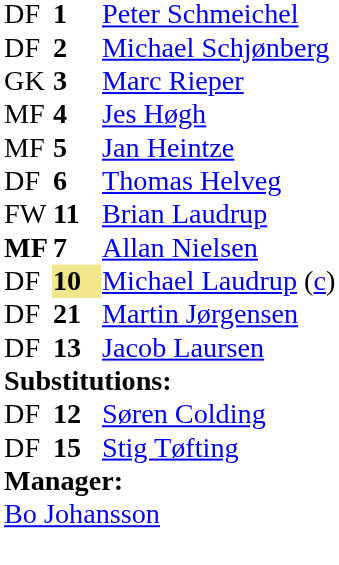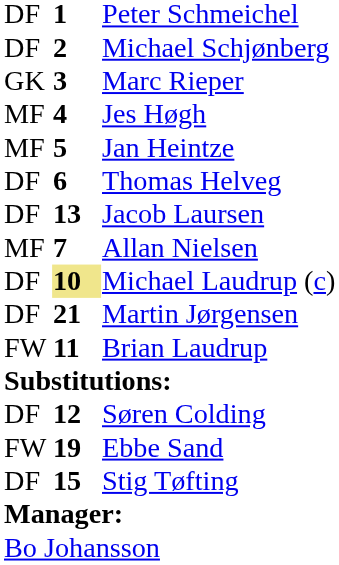 <table cellspacing="0" cellpadding="0" style="font-size:90%; margin:auto;">
 <tr>
 <th width="25"></th>
 <th width="25"></th>
 </tr>
 <tr>
 <td>DF</td>
 <td><strong>1</strong></td>
 <td><a href='#'>Peter Schmeichel</a></td>
 <td></td>
 </tr>
 <tr>
 <td>DF</td>
 <td><strong>2</strong></td>
 <td><a href='#'>Michael Schjønberg</a></td>
 <td></td>
 </tr>
 <tr>
 <td>GK</td>
 <td><strong>3</strong></td>
 <td><a href='#'>Marc Rieper</a></td>
 </tr>
 <tr>
 <td>MF</td>
 <td><strong>4</strong></td>
 <td><a href='#'>Jes Høgh</a></td>
 </tr>
 <tr>
 <td>MF</td>
 <td><strong>5</strong></td>
 <td><a href='#'>Jan Heintze</a></td>
 </tr>
 <tr>
 <td>DF</td>
 <td><strong>6</strong></td>
 <td><a href='#'>Thomas Helveg</a></td>
 </tr>
 <tr>
-<td>FW</td>
-<td><strong>11</strong></td>
-<td><a href='#'>Brian Laudrup</a></td>
+<td>DF</td>
+<td><strong>13</strong></td>
+<td><a href='#'>Jacob Laursen</a></td>
 <td></td>
 <td></td>
 </tr>
 <tr>
-<td><strong>MF</strong></td>
+<td>MF</td>
 <td><strong>7</strong></td>
 <td><a href='#'>Allan Nielsen</a></td>
 </tr>
 <tr>
 <td>DF</td>
 <td style="background: khaki;"><strong>10</strong></td>
 <td><a href='#'>Michael Laudrup</a> (<a href='#'>c</a>)</td>
 </tr>
 <tr>
 <td>DF</td>
 <td><strong>21</strong></td>
 <td><a href='#'>Martin Jørgensen</a></td>
 <td></td>
 <td></td>
 </tr>
 <tr>
-<td>DF</td>
-<td><strong>13</strong></td>
-<td><a href='#'>Jacob Laursen</a></td>
+<td>FW</td>
+<td><strong>11</strong></td>
+<td><a href='#'>Brian Laudrup</a></td>
 <td></td>
 <td></td>
 </tr>
 <tr>
 <td colspan=3><strong>Substitutions:</strong></td>
 </tr>
 <tr>
 <td>DF</td>
 <td><strong>12</strong></td>
 <td><a href='#'>Søren Colding</a></td>
+<td></td>
+<td></td>
+</tr>
+<tr>
+<td>FW</td>
+<td><strong>19</strong></td>
+<td><a href='#'>Ebbe Sand</a></td>
 <td></td>
 <td></td>
 </tr>
 <tr>
 <td>DF</td>
 <td><strong>15</strong></td>
 <td><a href='#'>Stig Tøfting</a></td>
 <td></td>
 <td></td>
 </tr>
 <tr>
 <td colspan=3><strong>Manager:</strong></td>
 </tr>
 <tr>
 <td colspan="4"> <a href='#'>Bo Johansson</a></td>
 </tr>
 </table>
